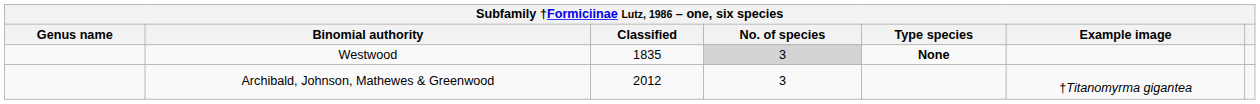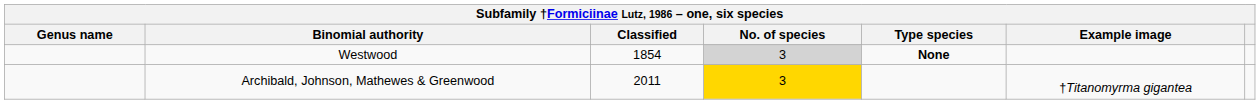 <table class="wikitable sortable" style="width:100%;text-align:center">
 <tr>
 <th colspan="100%" align="center" bgcolor=#d3d3a4>Subfamily †<a href='#'>Formiciinae</a> <small>Lutz, 1986</small> – one, six species</th>
 </tr>
 <tr>
 <th>Genus name</th>
 <th>Binomial authority</th>
 <th>Classified</th>
 <th>No. of species</th>
 <th>Type species</th>
 <th class="unsortable">Example image</th>
 <th class="unsortable"></th>
 </tr>
 <tr>
 <td></td>
 <td>Westwood</td>
-<td>1835</td>
+<td>1854</td>
 <td style="background: lightgrey;">3</td>
 <td><strong>None</strong></td>
 <td></td>
 <td></td>
 </tr>
 <tr>
 <td></td>
 <td>Archibald, Johnson, Mathewes & Greenwood</td>
-<td>2012</td>
-<td>3</td>
+<td>2011</td>
+<td style="background: gold;">3</td>
 <td></td>
 <td><br>†<em>Titanomyrma gigantea</em></td>
 <td></td>
 </tr>
 </table>
